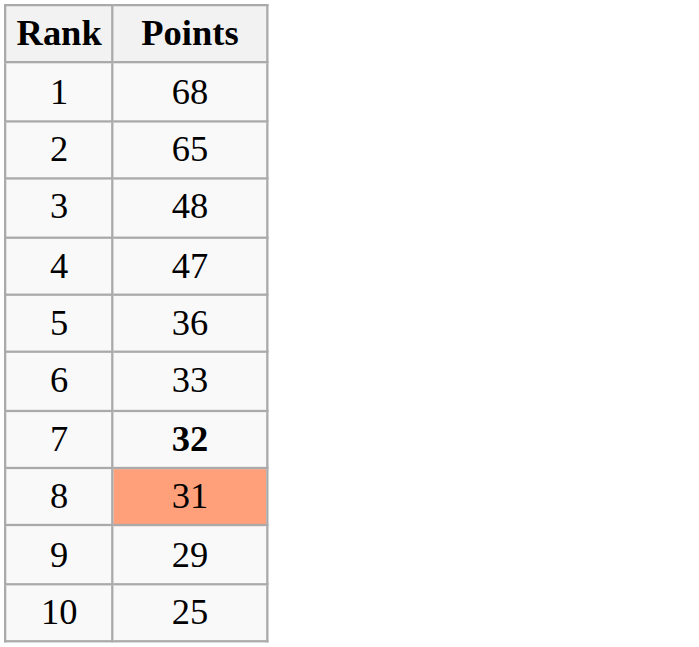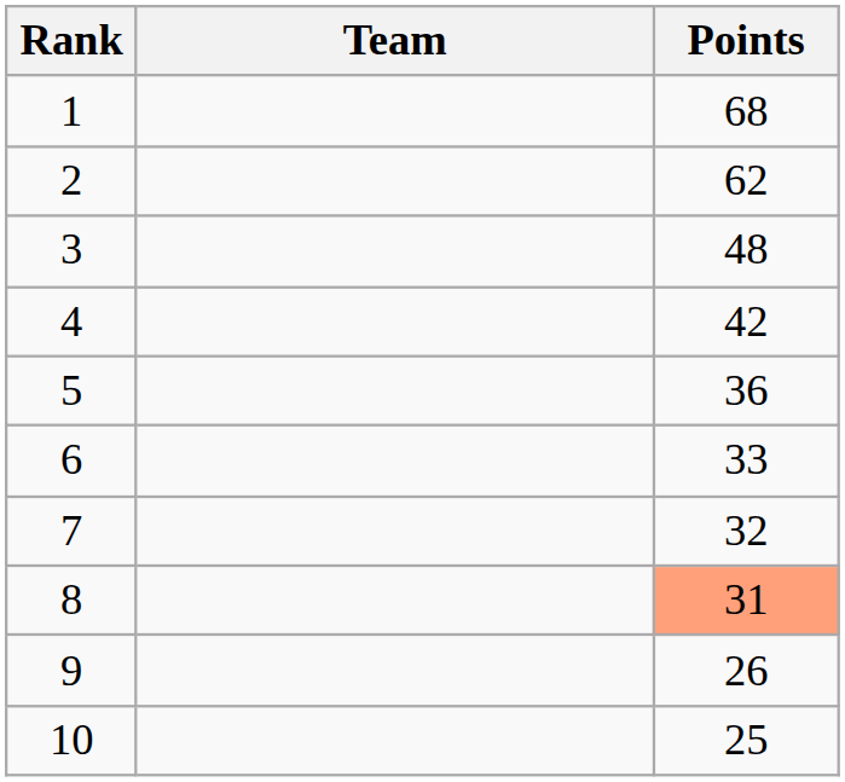 <table class="wikitable" style="text-align:center;">
 <tr>
 <th width=40>Rank</th>
+<th width=180>Team</th>
 <th width=60>Points</th>
 </tr>
 <tr>
 <td>1</td>
+<td align=left></td>
 <td>68</td>
 </tr>
 <tr>
 <td>2</td>
-<td>65</td>
+<td align=left></td>
+<td>62</td>
 </tr>
 <tr>
 <td>3</td>
+<td align=left></td>
 <td>48</td>
 </tr>
 <tr>
 <td>4</td>
-<td>47</td>
+<td align=left></td>
+<td>42</td>
 </tr>
 <tr>
 <td>5</td>
+<td align=left></td>
 <td>36</td>
 </tr>
 <tr>
 <td>6</td>
+<td align=left></td>
 <td>33</td>
 </tr>
 <tr>
 <td>7</td>
-<td><strong>32</strong></td>
+<td align=left></td>
+<td>32</td>
 </tr>
 <tr>
 <td>8</td>
+<td align=left></td>
 <td style="background: lightsalmon;">31</td>
 </tr>
 <tr>
 <td>9</td>
-<td>29</td>
+<td align=left></td>
+<td>26</td>
 </tr>
 <tr>
 <td>10</td>
+<td align=left></td>
 <td>25</td>
 </tr>
 </table>
